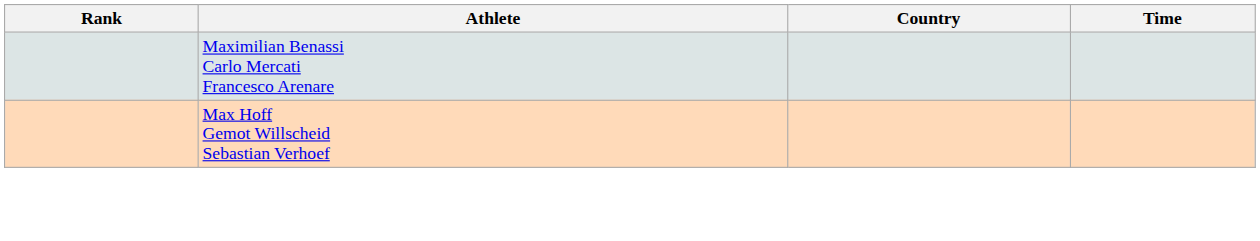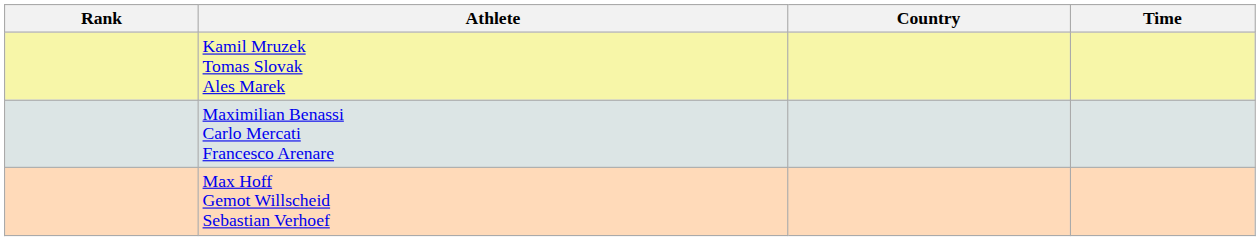 <table class="wikitable" width=90% style="font-size:100%; text-align:left;">
 <tr bgcolor="#EFEFEF">
 <th>Rank</th>
 <th>Athlete</th>
 <th>Country</th>
 <th>Time</th>
+</tr>
+<tr bgcolor="#F7F6A8">
+<td align=center></td>
+<td><a href='#'>Kamil Mruzek</a><br><a href='#'>Tomas Slovak</a><br><a href='#'>Ales Marek</a></td>
+<td></td>
+<td align="right"></td>
 </tr>
 <tr bgcolor="#DCE5E5">
 <td align=center></td>
 <td><a href='#'>Maximilian Benassi</a><br><a href='#'>Carlo Mercati</a><br><a href='#'>Francesco Arenare</a></td>
 <td></td>
 <td align="right"></td>
 </tr>
 <tr bgcolor="#FFDAB9">
 <td align=center></td>
 <td><a href='#'>Max Hoff</a><br><a href='#'>Gemot Willscheid</a><br><a href='#'>Sebastian Verhoef</a></td>
 <td></td>
 <td align="right"></td>
 </tr>
 </table>
